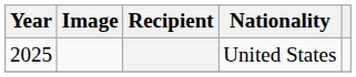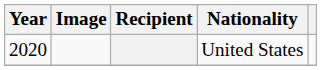 <table class="wikitable plainrowheaders" style="text-align:center">
 <tr>
 <th scope=col>Year</th>
 <th scope=col class=unsortable>Image</th>
 <th scope=col>Recipient</th>
 <th scope=col>Nationality</th>
 <th scope=col class=unsortable></th>
 </tr>
 <tr>
-<td>2025</td>
+<td>2020</td>
 <td></td>
 <th scope=row style="text-align:center;"></th>
 <td>United States</td>
 <td></td>
 </tr>
 <tr>
 </tr>
 </table>
